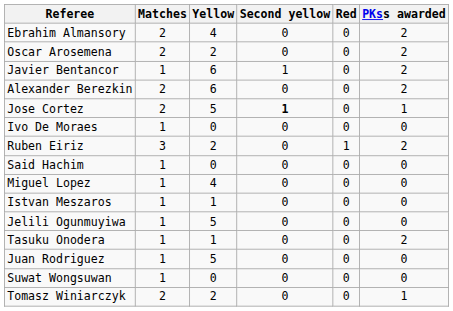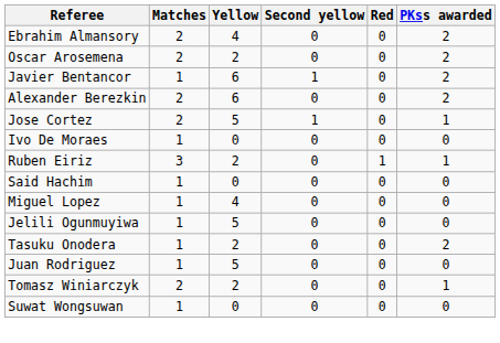 <table class="wikitable sortable" style="text-align:center">
 <tr>
 <th>Referee</th>
 <th>Matches</th>
 <th> Yellow</th>
 <th> Second yellow</th>
 <th> Red</th>
 <th><a href='#'>PKs</a>s awarded</th>
 </tr>
 <tr>
 <td style="text-align:left;"> Ebrahim Almansory</td>
 <td>2</td>
 <td>4</td>
 <td>0</td>
 <td>0</td>
 <td>2</td>
 </tr>
 <tr>
 <td style="text-align:left;"> Oscar Arosemena</td>
 <td>2</td>
 <td>2</td>
 <td>0</td>
 <td>0</td>
 <td>2</td>
 </tr>
 <tr>
 <td style="text-align:left;"> Javier Bentancor</td>
 <td>1</td>
 <td>6</td>
 <td>1</td>
 <td>0</td>
 <td>2</td>
 </tr>
 <tr>
 <td style="text-align:left;"> Alexander Berezkin</td>
 <td>2</td>
 <td>6</td>
 <td>0</td>
 <td>0</td>
 <td>2</td>
 </tr>
 <tr>
 <td style="text-align:left;"> Jose Cortez</td>
 <td>2</td>
 <td>5</td>
-<td><strong>1</strong></td>
+<td>1</td>
 <td>0</td>
 <td>1</td>
 </tr>
 <tr>
 <td style="text-align:left;"> Ivo De Moraes</td>
 <td>1</td>
 <td>0</td>
 <td>0</td>
 <td>0</td>
 <td>0</td>
 </tr>
 <tr>
 <td style="text-align:left;"> Ruben Eiriz</td>
 <td>3</td>
 <td>2</td>
 <td>0</td>
 <td>1</td>
-<td>2</td>
+<td>1</td>
 </tr>
 <tr>
 <td style="text-align:left;"> Said Hachim</td>
 <td>1</td>
 <td>0</td>
 <td>0</td>
 <td>0</td>
 <td>0</td>
 </tr>
 <tr>
 <td style="text-align:left;"> Miguel Lopez</td>
 <td>1</td>
 <td>4</td>
 <td>0</td>
 <td>0</td>
 <td>0</td>
 </tr>
 <tr>
-<td style="text-align:left;"> Istvan Meszaros</td>
-<td>1</td>
-<td>1</td>
-<td>0</td>
-<td>0</td>
-<td>0</td>
-</tr>
-<tr>
 <td style="text-align:left;"> Jelili Ogunmuyiwa</td>
 <td>1</td>
 <td>5</td>
 <td>0</td>
 <td>0</td>
 <td>0</td>
 </tr>
 <tr>
 <td style="text-align:left;"> Tasuku Onodera</td>
 <td>1</td>
-<td>1</td>
+<td>2</td>
 <td>0</td>
 <td>0</td>
 <td>2</td>
 </tr>
 <tr>
 <td style="text-align:left;"> Juan Rodriguez</td>
 <td>1</td>
 <td>5</td>
 <td>0</td>
 <td>0</td>
 <td>0</td>
 </tr>
 <tr>
+<td style="text-align:left;"> Tomasz Winiarczyk</td>
+<td>2</td>
+<td>2</td>
+<td>0</td>
+<td>0</td>
+<td>1</td>
+</tr>
+<tr>
 <td style="text-align:left;"> Suwat Wongsuwan</td>
 <td>1</td>
 <td>0</td>
 <td>0</td>
 <td>0</td>
 <td>0</td>
 </tr>
-<tr>
-<td style="text-align:left;"> Tomasz Winiarczyk</td>
-<td>2</td>
-<td>2</td>
-<td>0</td>
-<td>0</td>
-<td>1</td>
-</tr>
 </table>
